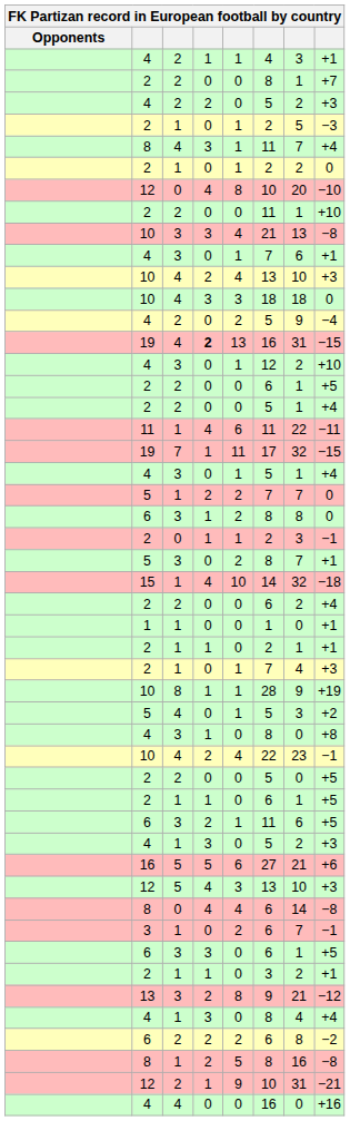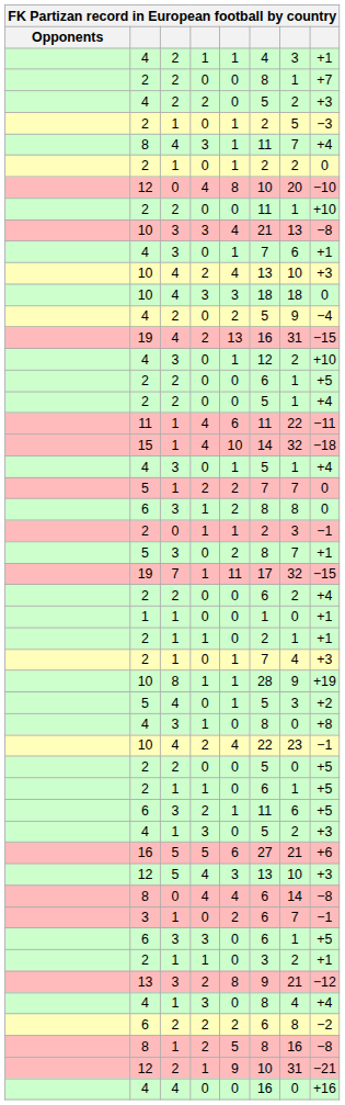 <table class="wikitable sortable collapsed" style="text-align: center; font-size: 90%;">
 <tr>
 <th colspan="8"><strong>FK Partizan record in European football by country</strong></th>
 </tr>
 <tr>
 <th>Opponents</th>
 <th width=25></th>
 <th width=25></th>
 <th width=25></th>
 <th width=25></th>
 <th width=25></th>
 <th width=25></th>
 <th width=25></th>
 </tr>
 <tr bgcolor="#CCFFCC">
 <td align="left"></td>
 <td>4</td>
 <td>2</td>
 <td>1</td>
 <td>1</td>
 <td>4</td>
 <td>3</td>
 <td>+1</td>
 </tr>
 <tr bgcolor="#CCFFCC">
 <td align="left"></td>
 <td>2</td>
 <td>2</td>
 <td>0</td>
 <td>0</td>
 <td>8</td>
 <td>1</td>
 <td>+7</td>
 </tr>
 <tr bgcolor="#CCFFCC">
 <td align="left"></td>
 <td>4</td>
 <td>2</td>
 <td>2</td>
 <td>0</td>
 <td>5</td>
 <td>2</td>
 <td>+3</td>
 </tr>
 <tr bgcolor="#FFFFBB">
 <td align="left"></td>
 <td>2</td>
 <td>1</td>
 <td>0</td>
 <td>1</td>
 <td>2</td>
 <td>5</td>
 <td>−3</td>
 </tr>
 <tr bgcolor="#CCFFCC">
 <td align="left"></td>
 <td>8</td>
 <td>4</td>
 <td>3</td>
 <td>1</td>
 <td>11</td>
 <td>7</td>
 <td>+4</td>
 </tr>
 <tr bgcolor="#FFFFBB">
 <td align="left"></td>
 <td>2</td>
 <td>1</td>
 <td>0</td>
 <td>1</td>
 <td>2</td>
 <td>2</td>
 <td>0</td>
 </tr>
 <tr bgcolor="#FFBBBB">
 <td align="left"></td>
 <td>12</td>
 <td>0</td>
 <td>4</td>
 <td>8</td>
 <td>10</td>
 <td>20</td>
 <td>−10</td>
 </tr>
 <tr bgcolor="#CCFFCC">
 <td align="left"></td>
 <td>2</td>
 <td>2</td>
 <td>0</td>
 <td>0</td>
 <td>11</td>
 <td>1</td>
 <td>+10</td>
 </tr>
 <tr bgcolor="#FFBBBB">
 <td align="left"></td>
 <td>10</td>
 <td>3</td>
 <td>3</td>
 <td>4</td>
 <td>21</td>
 <td>13</td>
 <td>−8</td>
 </tr>
 <tr bgcolor="#CCFFCC">
 <td align="left"></td>
 <td>4</td>
 <td>3</td>
 <td>0</td>
 <td>1</td>
 <td>7</td>
 <td>6</td>
 <td>+1</td>
 </tr>
 <tr bgcolor="#FFFFBB">
 <td align="left"></td>
 <td>10</td>
 <td>4</td>
 <td>2</td>
 <td>4</td>
 <td>13</td>
 <td>10</td>
 <td>+3</td>
 </tr>
 <tr bgcolor="#CCFFCC">
 <td align="left"></td>
 <td>10</td>
 <td>4</td>
 <td>3</td>
 <td>3</td>
 <td>18</td>
 <td>18</td>
 <td>0</td>
 </tr>
 <tr bgcolor="#FFFFBB">
 <td align="left"></td>
 <td>4</td>
 <td>2</td>
 <td>0</td>
 <td>2</td>
 <td>5</td>
 <td>9</td>
 <td>−4</td>
 </tr>
 <tr bgcolor="#FFBBBB">
 <td align="left"></td>
 <td>19</td>
 <td>4</td>
-<td><strong>2</strong></td>
+<td>2</td>
 <td>13</td>
 <td>16</td>
 <td>31</td>
 <td>−15</td>
 </tr>
 <tr bgcolor="#CCFFCC">
 <td align="left"></td>
 <td>4</td>
 <td>3</td>
 <td>0</td>
 <td>1</td>
 <td>12</td>
 <td>2</td>
 <td>+10</td>
 </tr>
 <tr bgcolor="#CCFFCC">
 <td align="left"></td>
 <td>2</td>
 <td>2</td>
 <td>0</td>
 <td>0</td>
 <td>6</td>
 <td>1</td>
 <td>+5</td>
 </tr>
 <tr bgcolor="#CCFFCC">
 <td align="left"></td>
 <td>2</td>
 <td>2</td>
 <td>0</td>
 <td>0</td>
 <td>5</td>
 <td>1</td>
 <td>+4</td>
 </tr>
 <tr bgcolor="#FFBBBB">
 <td align="left"></td>
 <td>11</td>
 <td>1</td>
 <td>4</td>
 <td>6</td>
 <td>11</td>
 <td>22</td>
 <td>−11</td>
 </tr>
 <tr bgcolor="#FFBBBB">
 <td align="left"></td>
-<td>19</td>
-<td>7</td>
+<td>15</td>
 <td>1</td>
-<td>11</td>
-<td>17</td>
+<td>4</td>
+<td>10</td>
+<td>14</td>
 <td>32</td>
-<td>−15</td>
+<td>−18</td>
 </tr>
 <tr bgcolor="#CCFFCC">
 <td align="left"></td>
 <td>4</td>
 <td>3</td>
 <td>0</td>
 <td>1</td>
 <td>5</td>
 <td>1</td>
 <td>+4</td>
 </tr>
 <tr bgcolor="#FFBBBB">
 <td align="left"></td>
 <td>5</td>
 <td>1</td>
 <td>2</td>
 <td>2</td>
 <td>7</td>
 <td>7</td>
 <td>0</td>
 </tr>
 <tr bgcolor="#CCFFCC">
 <td align="left"></td>
 <td>6</td>
 <td>3</td>
 <td>1</td>
 <td>2</td>
 <td>8</td>
 <td>8</td>
 <td>0</td>
 </tr>
 <tr bgcolor="#FFBBBB">
 <td align="left"></td>
 <td>2</td>
 <td>0</td>
 <td>1</td>
 <td>1</td>
 <td>2</td>
 <td>3</td>
 <td>−1</td>
 </tr>
 <tr bgcolor="#CCFFCC">
 <td align="left"></td>
 <td>5</td>
 <td>3</td>
 <td>0</td>
 <td>2</td>
 <td>8</td>
 <td>7</td>
 <td>+1</td>
 </tr>
 <tr bgcolor="#FFBBBB">
 <td align="left"></td>
-<td>15</td>
+<td>19</td>
+<td>7</td>
 <td>1</td>
-<td>4</td>
-<td>10</td>
-<td>14</td>
+<td>11</td>
+<td>17</td>
 <td>32</td>
-<td>−18</td>
+<td>−15</td>
 </tr>
 <tr bgcolor="#CCFFCC">
 <td align="left"></td>
 <td>2</td>
 <td>2</td>
 <td>0</td>
 <td>0</td>
 <td>6</td>
 <td>2</td>
 <td>+4</td>
 </tr>
 <tr bgcolor="#CCFFCC">
 <td align="left"></td>
 <td>1</td>
 <td>1</td>
 <td>0</td>
 <td>0</td>
 <td>1</td>
 <td>0</td>
 <td>+1</td>
 </tr>
 <tr bgcolor="#CCFFCC">
 <td align="left"></td>
 <td>2</td>
 <td>1</td>
 <td>1</td>
 <td>0</td>
 <td>2</td>
 <td>1</td>
 <td>+1</td>
 </tr>
 <tr bgcolor="#FFFFBB">
 <td align="left"></td>
 <td>2</td>
 <td>1</td>
 <td>0</td>
 <td>1</td>
 <td>7</td>
 <td>4</td>
 <td>+3</td>
 </tr>
 <tr bgcolor="#CCFFCC">
 <td align="left"></td>
 <td>10</td>
 <td>8</td>
 <td>1</td>
 <td>1</td>
 <td>28</td>
 <td>9</td>
 <td>+19</td>
 </tr>
 <tr bgcolor="#CCFFCC">
 <td align="left"></td>
 <td>5</td>
 <td>4</td>
 <td>0</td>
 <td>1</td>
 <td>5</td>
 <td>3</td>
 <td>+2</td>
 </tr>
 <tr bgcolor="#CCFFCC">
 <td align="left"></td>
 <td>4</td>
 <td>3</td>
 <td>1</td>
 <td>0</td>
 <td>8</td>
 <td>0</td>
 <td>+8</td>
 </tr>
 <tr bgcolor="#FFFFBB">
 <td align="left"></td>
 <td>10</td>
 <td>4</td>
 <td>2</td>
 <td>4</td>
 <td>22</td>
 <td>23</td>
 <td>−1</td>
 </tr>
 <tr bgcolor="#CCFFCC">
 <td align="left"></td>
 <td>2</td>
 <td>2</td>
 <td>0</td>
 <td>0</td>
 <td>5</td>
 <td>0</td>
 <td>+5</td>
 </tr>
 <tr bgcolor="#CCFFCC">
 <td align="left"></td>
 <td>2</td>
 <td>1</td>
 <td>1</td>
 <td>0</td>
 <td>6</td>
 <td>1</td>
 <td>+5</td>
 </tr>
 <tr bgcolor="#CCFFCC">
 <td align="left"></td>
 <td>6</td>
 <td>3</td>
 <td>2</td>
 <td>1</td>
 <td>11</td>
 <td>6</td>
 <td>+5</td>
 </tr>
 <tr bgcolor="#CCFFCC">
 <td align="left"></td>
 <td>4</td>
 <td>1</td>
 <td>3</td>
 <td>0</td>
 <td>5</td>
 <td>2</td>
 <td>+3</td>
 </tr>
 <tr bgcolor="#FFBBBB">
 <td align="left"></td>
 <td>16</td>
 <td>5</td>
 <td>5</td>
 <td>6</td>
 <td>27</td>
 <td>21</td>
 <td>+6</td>
 </tr>
 <tr bgcolor="#CCFFCC">
 <td align="left"></td>
 <td>12</td>
 <td>5</td>
 <td>4</td>
 <td>3</td>
 <td>13</td>
 <td>10</td>
 <td>+3</td>
 </tr>
 <tr bgcolor="#FFBBBB">
 <td align="left"></td>
 <td>8</td>
 <td>0</td>
 <td>4</td>
 <td>4</td>
 <td>6</td>
 <td>14</td>
 <td>−8</td>
 </tr>
 <tr bgcolor="#FFBBBB">
 <td align="left"></td>
 <td>3</td>
 <td>1</td>
 <td>0</td>
 <td>2</td>
 <td>6</td>
 <td>7</td>
 <td>−1</td>
 </tr>
 <tr bgcolor="#CCFFCC">
 <td align="left"></td>
 <td>6</td>
 <td>3</td>
 <td>3</td>
 <td>0</td>
 <td>6</td>
 <td>1</td>
 <td>+5</td>
 </tr>
 <tr bgcolor="#CCFFCC">
 <td align="left"></td>
 <td>2</td>
 <td>1</td>
 <td>1</td>
 <td>0</td>
 <td>3</td>
 <td>2</td>
 <td>+1</td>
 </tr>
 <tr bgcolor="#FFBBBB">
 <td align="left"></td>
 <td>13</td>
 <td>3</td>
 <td>2</td>
 <td>8</td>
 <td>9</td>
 <td>21</td>
 <td>−12</td>
 </tr>
 <tr bgcolor="#CCFFCC">
 <td align="left"></td>
 <td>4</td>
 <td>1</td>
 <td>3</td>
 <td>0</td>
 <td>8</td>
 <td>4</td>
 <td>+4</td>
 </tr>
 <tr bgcolor="#FFFFBB">
 <td align="left"></td>
 <td>6</td>
 <td>2</td>
 <td>2</td>
 <td>2</td>
 <td>6</td>
 <td>8</td>
 <td>−2</td>
 </tr>
 <tr bgcolor="#FFBBBB">
 <td align="left"></td>
 <td>8</td>
 <td>1</td>
 <td>2</td>
 <td>5</td>
 <td>8</td>
 <td>16</td>
 <td>−8</td>
 </tr>
 <tr bgcolor="#FFBBBB">
 <td align="left"></td>
 <td>12</td>
 <td>2</td>
 <td>1</td>
 <td>9</td>
 <td>10</td>
 <td>31</td>
 <td>−21</td>
 </tr>
 <tr bgcolor="#CCFFCC">
 <td align="left"></td>
 <td>4</td>
 <td>4</td>
 <td>0</td>
 <td>0</td>
 <td>16</td>
 <td>0</td>
 <td>+16</td>
 </tr>
 </table>
